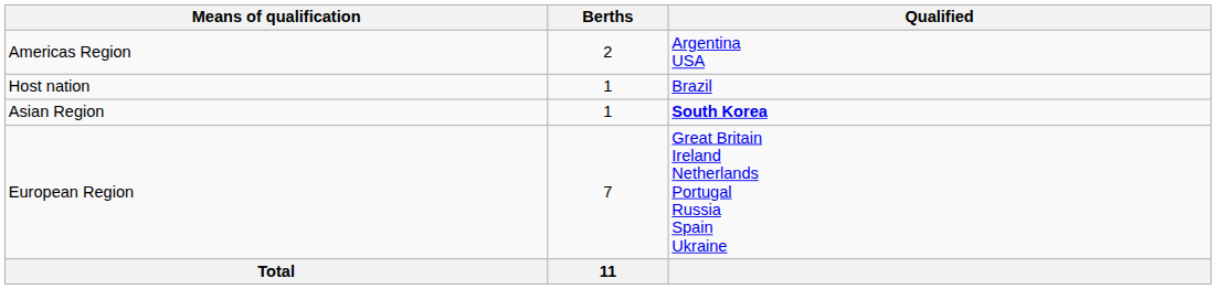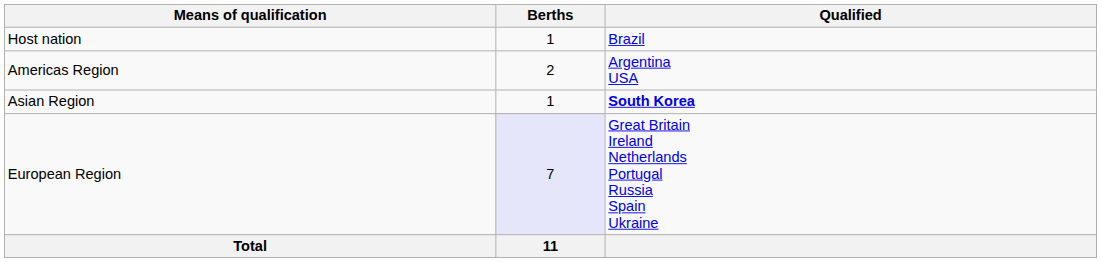 <table class="wikitable" style="width:95%;">
 <tr>
 <th width=45%>Means of qualification</th>
 <th width=10%>Berths</th>
 <th width=45%>Qualified</th>
 </tr>
 <tr>
+<td>Host nation</td>
+<td align=center>1</td>
+<td> <a href='#'>Brazil</a></td>
+</tr>
+<tr>
 <td>Americas Region</td>
 <td align=center>2</td>
 <td> <a href='#'>Argentina</a><br> <a href='#'>USA</a></td>
-</tr>
-<tr>
-<td>Host nation</td>
-<td align=center>1</td>
-<td> <a href='#'>Brazil</a></td>
 </tr>
 <tr>
 <td>Asian Region</td>
 <td align=center>1</td>
 <td><strong> <a href='#'>South Korea</a></strong></td>
 </tr>
 <tr>
 <td>European Region</td>
-<td align=center>7</td>
+<td align=center style="background: lavender;">7</td>
 <td> <a href='#'>Great Britain</a><br> <a href='#'>Ireland</a><br> <a href='#'>Netherlands</a><br> <a href='#'>Portugal</a><br> <a href='#'>Russia</a><br> <a href='#'>Spain</a><br> <a href='#'>Ukraine</a></td>
 </tr>
 <tr>
 <th>Total</th>
 <th>11</th>
 <th></th>
 </tr>
 </table>
